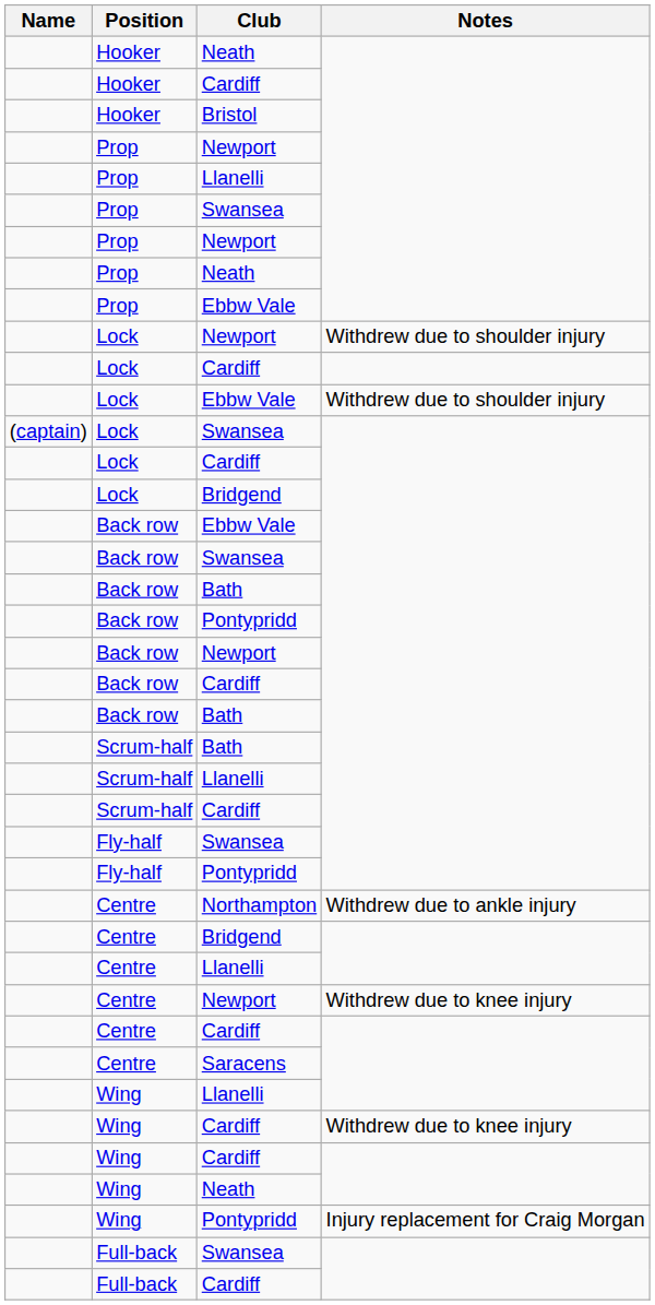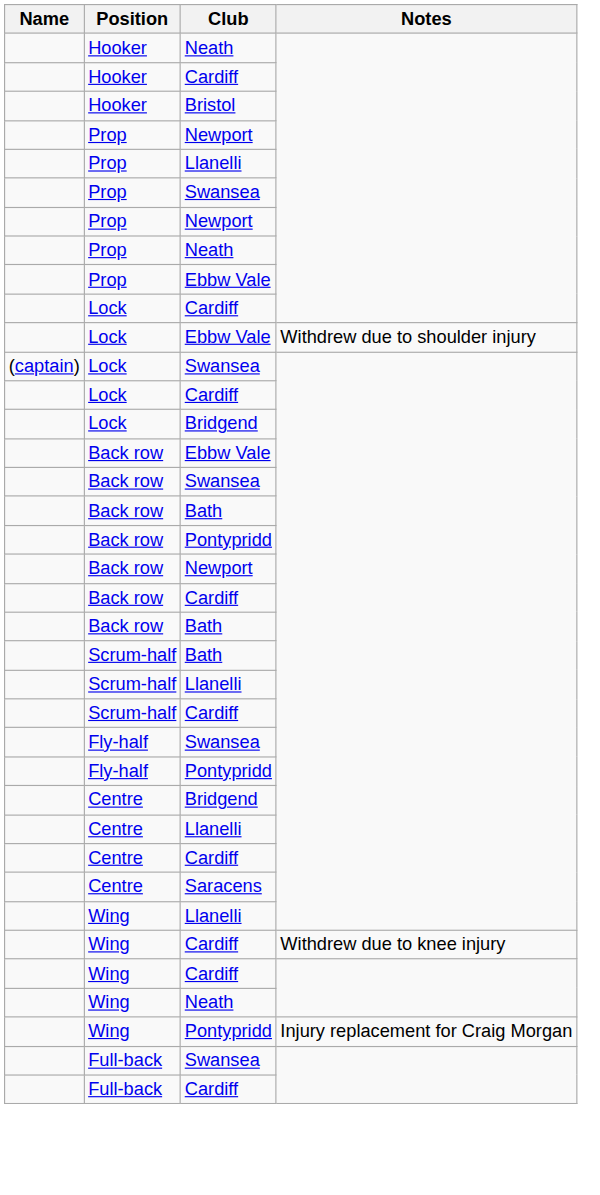 <table class="wikitable sortable">
 <tr>
 <th>Name</th>
 <th>Position</th>
 <th>Club</th>
 <th class="unsortable">Notes</th>
 </tr>
 <tr>
 <td></td>
 <td><a href='#'>Hooker</a></td>
 <td><a href='#'>Neath</a></td>
 </tr>
 <tr>
 <td></td>
 <td><a href='#'>Hooker</a></td>
 <td><a href='#'>Cardiff</a></td>
 </tr>
 <tr>
 <td></td>
 <td><a href='#'>Hooker</a></td>
 <td><a href='#'>Bristol</a></td>
 </tr>
 <tr>
 <td></td>
 <td><a href='#'>Prop</a></td>
 <td><a href='#'>Newport</a></td>
 </tr>
 <tr>
 <td></td>
 <td><a href='#'>Prop</a></td>
 <td><a href='#'>Llanelli</a></td>
 </tr>
 <tr>
 <td></td>
 <td><a href='#'>Prop</a></td>
 <td><a href='#'>Swansea</a></td>
 </tr>
 <tr>
 <td></td>
 <td><a href='#'>Prop</a></td>
 <td><a href='#'>Newport</a></td>
 </tr>
 <tr>
 <td></td>
 <td><a href='#'>Prop</a></td>
 <td><a href='#'>Neath</a></td>
 </tr>
 <tr>
 <td></td>
 <td><a href='#'>Prop</a></td>
 <td><a href='#'>Ebbw Vale</a></td>
-</tr>
-<tr>
-<td></td>
-<td><a href='#'>Lock</a></td>
-<td><a href='#'>Newport</a></td>
-<td>Withdrew due to shoulder injury</td>
 </tr>
 <tr>
 <td></td>
 <td><a href='#'>Lock</a></td>
 <td><a href='#'>Cardiff</a></td>
 </tr>
 <tr>
 <td></td>
 <td><a href='#'>Lock</a></td>
 <td><a href='#'>Ebbw Vale</a></td>
 <td>Withdrew due to shoulder injury</td>
 </tr>
 <tr>
 <td> (<a href='#'>captain</a>)</td>
 <td><a href='#'>Lock</a></td>
 <td><a href='#'>Swansea</a></td>
 </tr>
 <tr>
 <td></td>
 <td><a href='#'>Lock</a></td>
 <td><a href='#'>Cardiff</a></td>
 </tr>
 <tr>
 <td></td>
 <td><a href='#'>Lock</a></td>
 <td><a href='#'>Bridgend</a></td>
 </tr>
 <tr>
 <td></td>
 <td><a href='#'>Back row</a></td>
 <td><a href='#'>Ebbw Vale</a></td>
 </tr>
 <tr>
 <td></td>
 <td><a href='#'>Back row</a></td>
 <td><a href='#'>Swansea</a></td>
 </tr>
 <tr>
 <td></td>
 <td><a href='#'>Back row</a></td>
 <td><a href='#'>Bath</a></td>
 </tr>
 <tr>
 <td></td>
 <td><a href='#'>Back row</a></td>
 <td><a href='#'>Pontypridd</a></td>
 </tr>
 <tr>
 <td></td>
 <td><a href='#'>Back row</a></td>
 <td><a href='#'>Newport</a></td>
 </tr>
 <tr>
 <td></td>
 <td><a href='#'>Back row</a></td>
 <td><a href='#'>Cardiff</a></td>
 </tr>
 <tr>
 <td></td>
 <td><a href='#'>Back row</a></td>
 <td><a href='#'>Bath</a></td>
 </tr>
 <tr>
 <td></td>
 <td><a href='#'>Scrum-half</a></td>
 <td><a href='#'>Bath</a></td>
 </tr>
 <tr>
 <td></td>
 <td><a href='#'>Scrum-half</a></td>
 <td><a href='#'>Llanelli</a></td>
 </tr>
 <tr>
 <td></td>
 <td><a href='#'>Scrum-half</a></td>
 <td><a href='#'>Cardiff</a></td>
 </tr>
 <tr>
 <td></td>
 <td><a href='#'>Fly-half</a></td>
 <td><a href='#'>Swansea</a></td>
 </tr>
 <tr>
 <td></td>
 <td><a href='#'>Fly-half</a></td>
 <td><a href='#'>Pontypridd</a></td>
 </tr>
 <tr>
 <td></td>
 <td><a href='#'>Centre</a></td>
-<td><a href='#'>Northampton</a></td>
-<td>Withdrew due to ankle injury</td>
-</tr>
-<tr>
-<td></td>
-<td><a href='#'>Centre</a></td>
 <td><a href='#'>Bridgend</a></td>
 </tr>
 <tr>
 <td></td>
 <td><a href='#'>Centre</a></td>
 <td><a href='#'>Llanelli</a></td>
-</tr>
-<tr>
-<td></td>
-<td><a href='#'>Centre</a></td>
-<td><a href='#'>Newport</a></td>
-<td>Withdrew due to knee injury</td>
 </tr>
 <tr>
 <td></td>
 <td><a href='#'>Centre</a></td>
 <td><a href='#'>Cardiff</a></td>
 </tr>
 <tr>
 <td></td>
 <td><a href='#'>Centre</a></td>
 <td><a href='#'>Saracens</a></td>
 </tr>
 <tr>
 <td></td>
 <td><a href='#'>Wing</a></td>
 <td><a href='#'>Llanelli</a></td>
 </tr>
 <tr>
 <td></td>
 <td><a href='#'>Wing</a></td>
 <td><a href='#'>Cardiff</a></td>
 <td>Withdrew due to knee injury</td>
 </tr>
 <tr>
 <td></td>
 <td><a href='#'>Wing</a></td>
 <td><a href='#'>Cardiff</a></td>
 </tr>
 <tr>
 <td></td>
 <td><a href='#'>Wing</a></td>
 <td><a href='#'>Neath</a></td>
 </tr>
 <tr>
 <td></td>
 <td><a href='#'>Wing</a></td>
 <td><a href='#'>Pontypridd</a></td>
 <td>Injury replacement for Craig Morgan</td>
 </tr>
 <tr>
 <td></td>
 <td><a href='#'>Full-back</a></td>
 <td><a href='#'>Swansea</a></td>
 </tr>
 <tr>
 <td></td>
 <td><a href='#'>Full-back</a></td>
 <td><a href='#'>Cardiff</a></td>
 </tr>
 </table>
